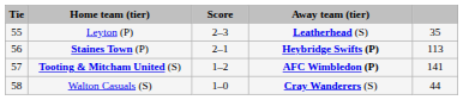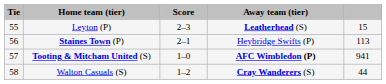 <table class="wikitable" style="width: 600px; background:WhiteSmoke; text-align:center; font-size:90%">
 <tr>
 <td scope="col" style="width:  5.00%; background:silver;"><strong>Tie</strong></td>
 <td scope="col" style="width: 36.25%; background:silver;"><strong>Home team (tier)</strong></td>
 <td scope="col" style="width: 12.50%; background:silver;"><strong>Score</strong></td>
 <td scope="col" style="width: 36.25%; background:silver;"><strong>Away team (tier)</strong></td>
 <td scope="col" style="width: 10.00%; background:silver;"><strong></strong></td>
 </tr>
 <tr>
 <td>55</td>
 <td><a href='#'>Leyton</a> (P)</td>
 <td>2–3</td>
 <td><strong><a href='#'>Leatherhead</a></strong> (S)</td>
-<td>35</td>
+<td>15</td>
 </tr>
 <tr>
 <td>56</td>
 <td><strong><a href='#'>Staines Town</a></strong> (P)</td>
 <td>2–1</td>
-<td><strong><a href='#'>Heybridge Swifts</a> (P)</strong></td>
+<td><a href='#'>Heybridge Swifts</a> (P)</td>
 <td>113</td>
 </tr>
 <tr>
 <td>57</td>
 <td><strong><a href='#'>Tooting & Mitcham United</a></strong> (S)</td>
-<td>1–2</td>
+<td>1–0</td>
 <td><strong><a href='#'>AFC Wimbledon</a> (P)</strong></td>
-<td>141</td>
+<td>941</td>
 </tr>
 <tr>
 <td>58</td>
 <td><a href='#'>Walton Casuals</a> (S)</td>
-<td>1–0</td>
+<td>1–2</td>
 <td><strong><a href='#'>Cray Wanderers</a></strong> (S)</td>
 <td>44</td>
 </tr>
 </table>
